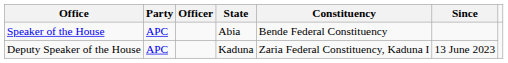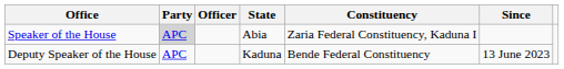 <table class="sortable wikitable">
 <tr>
 <th>Office</th>
 <th>Party</th>
 <th>Officer</th>
 <th>State</th>
 <th>Constituency</th>
 <th>Since</th>
 <td></td>
 </tr>
 <tr>
 <td><a href='#'>Speaker of the House</a></td>
-<td><a href='#'>APC</a></td>
+<td style="background: lightgrey;"><a href='#'>APC</a></td>
 <td></td>
 <td>Abia</td>
-<td>Bende Federal Constituency</td>
+<td>Zaria Federal Constituency, Kaduna I</td>
 <td></td>
 </tr>
 <tr>
 <td>Deputy Speaker of the House</td>
 <td><a href='#'>APC</a></td>
 <td></td>
 <td>Kaduna</td>
-<td>Zaria Federal Constituency, Kaduna I</td>
+<td>Bende Federal Constituency</td>
 <td>13 June 2023</td>
 </tr>
 </table>
